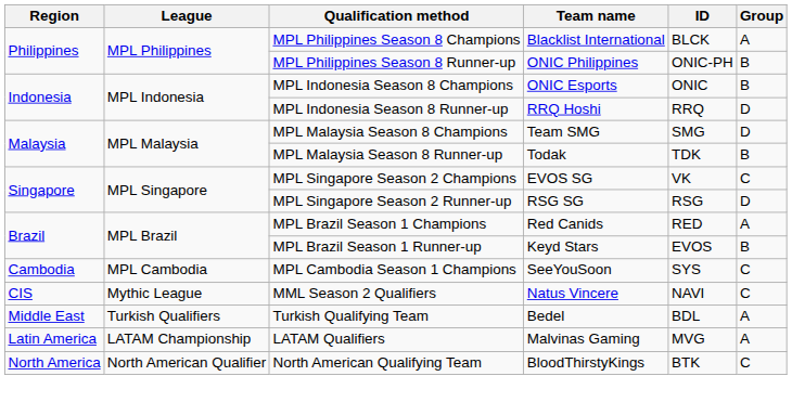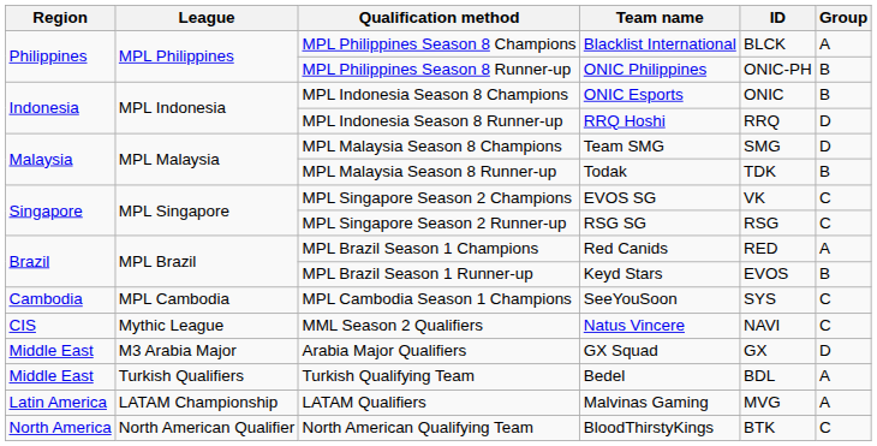 <table class="wikitable sortable">
 <tr>
 <th>Region</th>
 <th>League</th>
 <th>Qualification method</th>
 <th>Team name</th>
 <th>ID</th>
 <th>Group</th>
 </tr>
 <tr>
 <td rowspan="2"><a href='#'>Philippines</a></td>
 <td rowspan="2"><a href='#'>MPL Philippines</a></td>
 <td><a href='#'>MPL Philippines Season 8</a> Champions</td>
 <td> <a href='#'>Blacklist International</a></td>
 <td>BLCK</td>
 <td>A</td>
 </tr>
 <tr>
 <td><a href='#'>MPL Philippines Season 8</a> Runner-up</td>
 <td> <a href='#'>ONIC Philippines</a></td>
 <td>ONIC-PH</td>
 <td>B</td>
 </tr>
 <tr>
 <td rowspan="2"><a href='#'>Indonesia</a></td>
 <td rowspan="2">MPL Indonesia</td>
 <td>MPL Indonesia Season 8 Champions</td>
 <td> <a href='#'>ONIC Esports</a></td>
 <td>ONIC</td>
 <td>B</td>
 </tr>
 <tr>
 <td>MPL Indonesia Season 8 Runner-up</td>
 <td> <a href='#'>RRQ Hoshi</a></td>
 <td>RRQ</td>
 <td>D</td>
 </tr>
 <tr>
 <td rowspan="2"><a href='#'>Malaysia</a></td>
 <td rowspan="2">MPL Malaysia</td>
 <td>MPL Malaysia Season 8 Champions</td>
 <td> Team SMG</td>
 <td>SMG</td>
 <td>D</td>
 </tr>
 <tr>
 <td>MPL Malaysia Season 8 Runner-up</td>
 <td> Todak</td>
 <td>TDK</td>
 <td>B</td>
 </tr>
 <tr>
 <td rowspan="2"><a href='#'>Singapore</a></td>
 <td rowspan="2">MPL Singapore</td>
 <td>MPL Singapore Season 2 Champions</td>
 <td> EVOS SG</td>
 <td>VK</td>
 <td>C</td>
 </tr>
 <tr>
 <td>MPL Singapore Season 2 Runner-up</td>
 <td> RSG SG</td>
 <td>RSG</td>
-<td>D</td>
+<td>C</td>
 </tr>
 <tr>
 <td rowspan="2"><a href='#'>Brazil</a></td>
 <td rowspan="2">MPL Brazil</td>
 <td>MPL Brazil Season 1 Champions</td>
 <td> Red Canids</td>
 <td>RED</td>
 <td>A</td>
 </tr>
 <tr>
 <td>MPL Brazil Season 1 Runner-up</td>
 <td> Keyd Stars</td>
 <td>EVOS</td>
 <td>B</td>
 </tr>
 <tr>
 <td><a href='#'>Cambodia</a></td>
 <td>MPL Cambodia</td>
 <td>MPL Cambodia Season 1 Champions</td>
 <td> SeeYouSoon</td>
 <td>SYS</td>
 <td>C</td>
 </tr>
 <tr>
 <td><a href='#'>CIS</a></td>
 <td>Mythic League</td>
 <td>MML Season 2 Qualifiers</td>
 <td> <a href='#'>Natus Vincere</a></td>
 <td>NAVI</td>
 <td>C</td>
 </tr>
 <tr>
 <td><a href='#'>Middle East</a></td>
+<td>M3 Arabia Major</td>
+<td>Arabia Major Qualifiers</td>
+<td> GX Squad</td>
+<td>GX</td>
+<td>D</td>
+</tr>
+<tr>
+<td><a href='#'>Middle East</a></td>
 <td>Turkish Qualifiers</td>
 <td>Turkish Qualifying Team</td>
 <td> Bedel</td>
 <td>BDL</td>
 <td>A</td>
 </tr>
 <tr>
 <td><a href='#'>Latin America</a></td>
 <td>LATAM Championship</td>
 <td>LATAM Qualifiers</td>
 <td> Malvinas Gaming</td>
 <td>MVG</td>
 <td>A</td>
 </tr>
 <tr>
 <td><a href='#'>North America</a></td>
 <td>North American Qualifier</td>
 <td>North American Qualifying Team</td>
 <td> BloodThirstyKings</td>
 <td>BTK</td>
 <td>C</td>
 </tr>
 </table>
